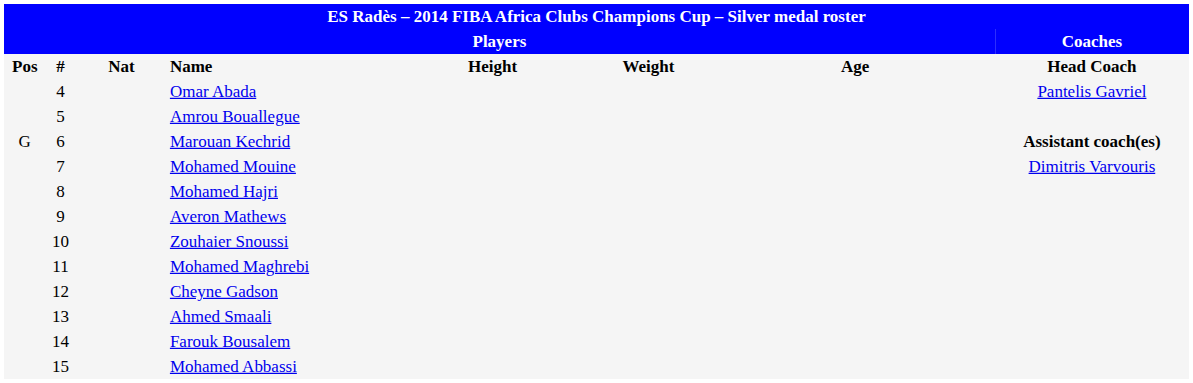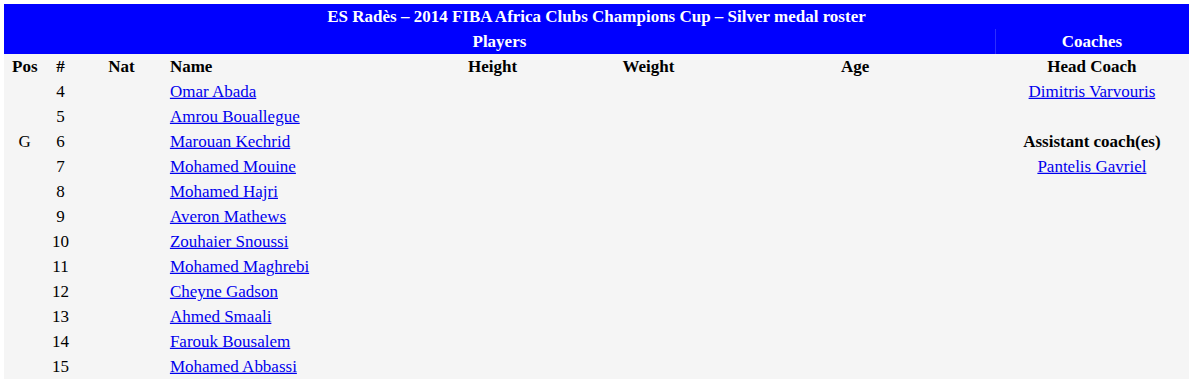 <table border=0 cellpadding=2 cellspacing=0  |- bgcolor=#f5f5f5 style="text-align:center; font-size:85%;" width=75%>
 <tr>
 <td colspan="8" style="background: blue; color: white"><strong>ES Radès – 2014 FIBA Africa Clubs Champions Cup – Silver medal roster</strong></td>
 </tr>
 <tr>
 <td colspan="7" style="background: blue; color: white"><strong>Players</strong></td>
 <td style="background: blue; color: white"><strong>Coaches</strong></td>
 </tr>
 <tr style="background=#f5f5f5; color: black">
 <th width=5px>Pos</th>
 <th width=5px>#</th>
 <th width=50px>Nat</th>
 <th width=135px align=left>Name</th>
 <th width=100px>Height</th>
 <th width=75px>Weight</th>
 <th width=160px>Age</th>
 <th width=110px>Head Coach</th>
 </tr>
 <tr>
 <td></td>
 <td>4</td>
 <td></td>
 <td align=left><a href='#'>Omar Abada</a></td>
 <td><span></span></td>
 <td></td>
 <td><span></span></td>
-<td> <a href='#'>Pantelis Gavriel</a></td>
+<td> <a href='#'>Dimitris Varvouris</a></td>
 </tr>
 <tr>
 <td></td>
 <td>5</td>
 <td></td>
 <td align=left><a href='#'>Amrou Bouallegue</a></td>
 <td></td>
 <td></td>
 <td><span></span></td>
 </tr>
 <tr>
 <td>G</td>
 <td>6</td>
 <td></td>
 <td align=left><a href='#'>Marouan Kechrid</a></td>
 <td><span></span></td>
 <td><span></span></td>
 <td><span></span></td>
 <td><strong>Assistant coach(es)</strong></td>
 </tr>
 <tr>
 <td></td>
 <td>7</td>
 <td></td>
 <td align=left><a href='#'>Mohamed Mouine</a></td>
 <td></td>
 <td></td>
 <td><span></span></td>
-<td> <a href='#'>Dimitris Varvouris</a></td>
+<td> <a href='#'>Pantelis Gavriel</a></td>
 </tr>
 <tr>
 <td></td>
 <td>8</td>
 <td></td>
 <td align=left><a href='#'>Mohamed Hajri</a></td>
 <td></td>
 <td></td>
 <td><span></span></td>
 </tr>
 <tr>
 <td></td>
 <td>9</td>
 <td></td>
 <td align=left><a href='#'>Averon Mathews</a></td>
 <td></td>
 <td></td>
 <td><span></span></td>
 </tr>
 <tr>
 <td></td>
 <td>10</td>
 <td></td>
 <td align=left><a href='#'>Zouhaier Snoussi</a></td>
 <td></td>
 <td></td>
 <td><span></span></td>
 </tr>
 <tr>
 <td></td>
 <td>11</td>
 <td></td>
 <td align=left><a href='#'>Mohamed Maghrebi</a></td>
 <td><span></span></td>
 <td></td>
 <td><span></span></td>
 </tr>
 <tr>
 <td></td>
 <td>12</td>
 <td></td>
 <td align=left><a href='#'>Cheyne Gadson</a></td>
 <td><span></span></td>
 <td><span></span></td>
 <td><span></span></td>
 </tr>
 <tr>
 <td></td>
 <td>13</td>
 <td></td>
 <td align=left><a href='#'>Ahmed Smaali</a></td>
 <td></td>
 <td></td>
 <td><span></span></td>
 </tr>
 <tr>
 <td></td>
 <td>14</td>
 <td></td>
 <td align=left><a href='#'>Farouk Bousalem</a></td>
 <td></td>
 <td></td>
 <td><span></span></td>
 </tr>
 <tr>
 <td></td>
 <td>15</td>
 <td></td>
 <td align=left><a href='#'>Mohamed Abbassi</a></td>
 <td></td>
 <td></td>
 <td><span></span></td>
 </tr>
 </table>
